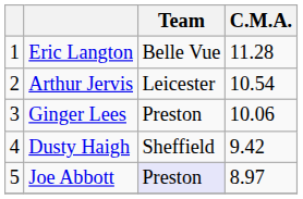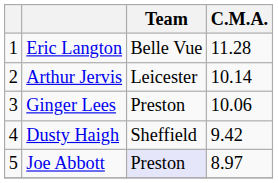 <table class=wikitable>
 <tr>
 <th></th>
 <th></th>
 <th>Team</th>
 <th>C.M.A.</th>
 </tr>
 <tr>
 <td align="center">1</td>
 <td><a href='#'>Eric Langton</a></td>
 <td>Belle Vue</td>
 <td>11.28</td>
 </tr>
 <tr>
 <td align="center">2</td>
 <td><a href='#'>Arthur Jervis</a></td>
 <td>Leicester</td>
-<td>10.54</td>
+<td>10.14</td>
 </tr>
 <tr>
 <td align="center">3</td>
 <td><a href='#'>Ginger Lees</a></td>
 <td>Preston</td>
 <td>10.06</td>
 </tr>
 <tr>
 <td align="center">4</td>
 <td><a href='#'>Dusty Haigh</a></td>
 <td>Sheffield</td>
 <td>9.42</td>
 </tr>
 <tr>
 <td align="center">5</td>
 <td><a href='#'>Joe Abbott</a></td>
 <td style="background: lavender;">Preston</td>
 <td>8.97</td>
 </tr>
 <tr>
 </tr>
 </table>
